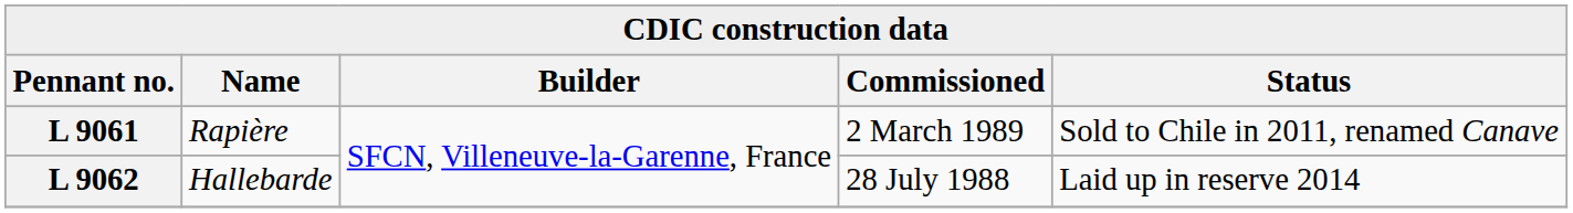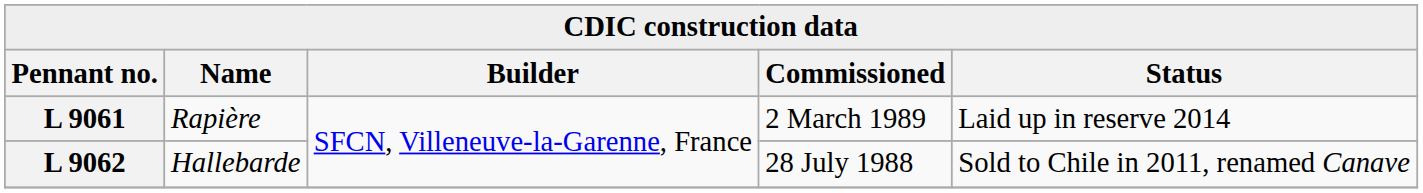 <table class="wikitable plainrowheaders collapsible">
 <tr>
 <th colspan="7" style="background:#eee;" align="center">CDIC construction data</th>
 </tr>
 <tr>
 <th scope="col">Pennant no.</th>
 <th scope="col">Name</th>
 <th scope="col">Builder</th>
 <th scope="col">Commissioned</th>
 <th scope="col">Status</th>
 </tr>
 <tr>
 <th scope="row">L 9061</th>
 <td><em>Rapière</em></td>
 <td rowspan="2" align="center"><a href='#'>SFCN</a>, <a href='#'>Villeneuve-la-Garenne</a>, France</td>
 <td>2 March 1989</td>
-<td>Sold to Chile in 2011, renamed <em>Canave</em></td>
+<td>Laid up in reserve 2014</td>
 </tr>
 <tr>
 <th scope="row">L 9062</th>
 <td><em>Hallebarde</em></td>
 <td>28 July 1988</td>
-<td>Laid up in reserve 2014</td>
+<td>Sold to Chile in 2011, renamed <em>Canave</em></td>
 </tr>
 <tr>
 </tr>
 </table>
